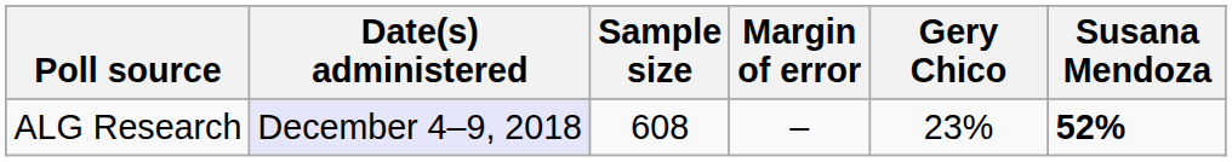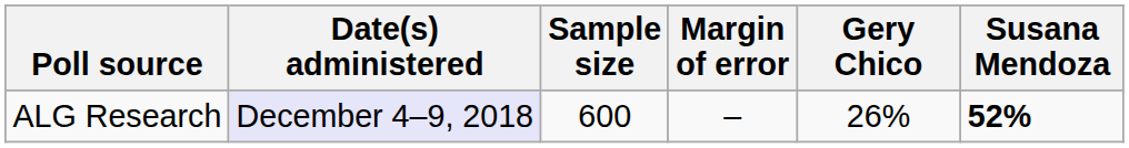 <table class="wikitable">
 <tr valign=bottom>
 <th>Poll source</th>
 <th>Date(s)<br>administered</th>
 <th>Sample<br>size</th>
 <th>Margin<br>of error</th>
 <th style="width:75px;">Gery<br>Chico</th>
 <th style="width:75px;">Susana<br>Mendoza</th>
 </tr>
 <tr>
 <td>ALG Research</td>
 <td align=center style="background: lavender;">December 4–9, 2018</td>
-<td align=center>608</td>
+<td align=center>600</td>
 <td align=center>–</td>
-<td align=center>23%</td>
+<td align=center>26%</td>
 <td><strong>52%</strong></td>
 </tr>
 </table>
